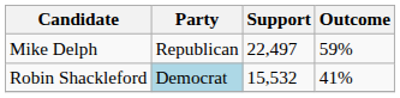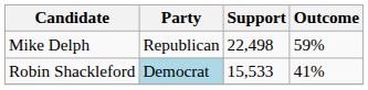 <table class="wikitable">
 <tr>
 <th>Candidate</th>
 <th>Party</th>
 <th>Support</th>
 <th>Outcome</th>
 </tr>
 <tr>
 <td>Mike Delph</td>
 <td>Republican</td>
-<td>22,497</td>
+<td>22,498</td>
 <td>59%</td>
 </tr>
 <tr>
 <td>Robin Shackleford</td>
 <td style="background: lightblue;">Democrat</td>
-<td>15,532</td>
+<td>15,533</td>
 <td>41%</td>
 </tr>
 <tr>
 </tr>
 </table>
